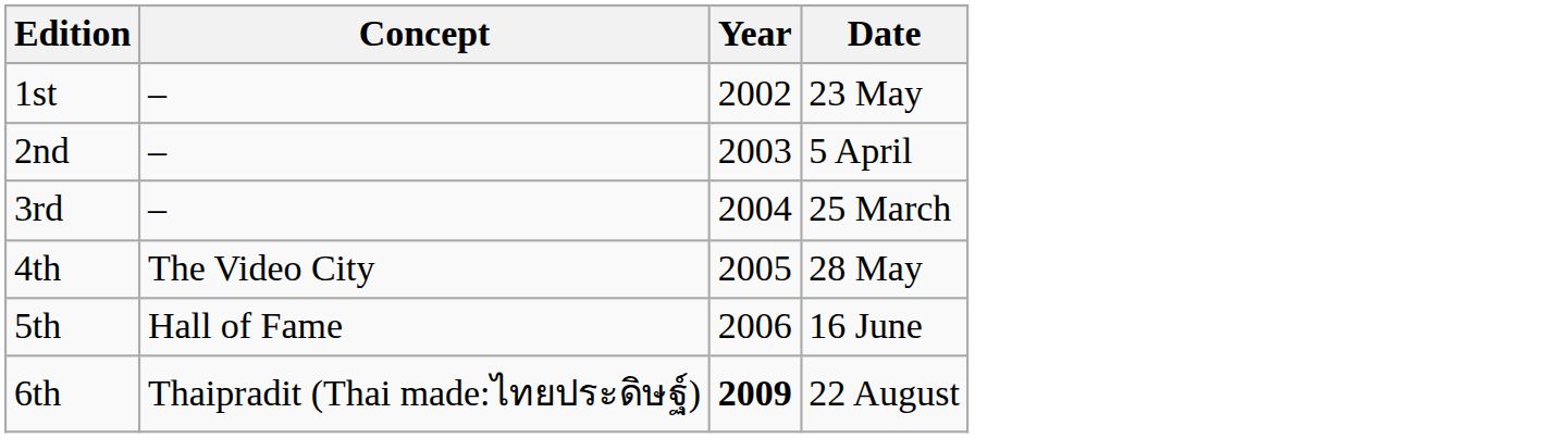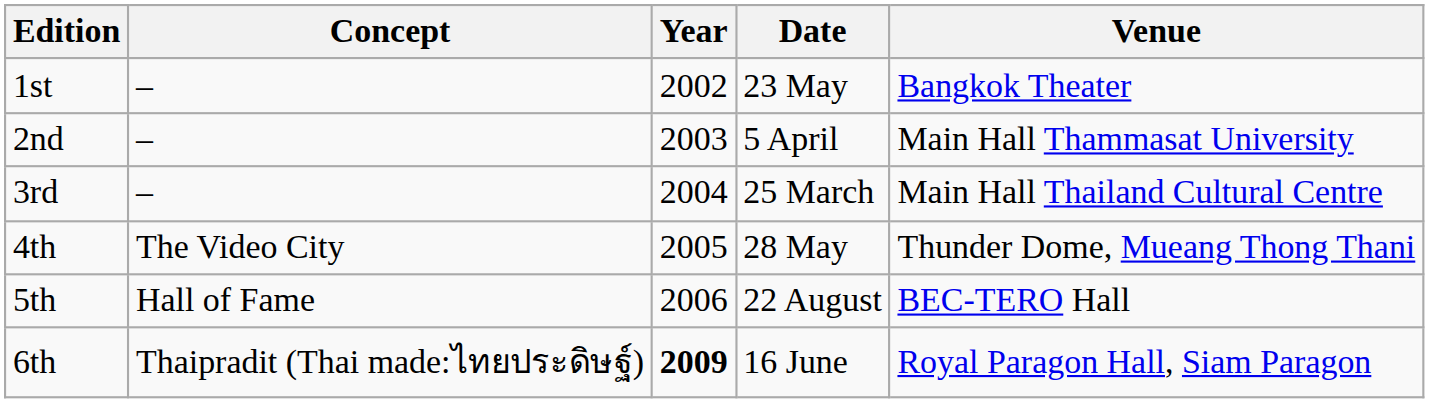 <table class="wikitable">
 <tr>
 <th>Edition</th>
 <th>Concept</th>
 <th>Year</th>
 <th>Date</th>
+<th>Venue</th>
 </tr>
 <tr>
 <td>1st</td>
 <td>–</td>
 <td>2002</td>
 <td>23 May</td>
+<td><a href='#'>Bangkok Theater</a></td>
 </tr>
 <tr>
 <td>2nd</td>
 <td>–</td>
 <td>2003</td>
 <td>5 April</td>
+<td>Main Hall <a href='#'>Thammasat University</a></td>
 </tr>
 <tr>
 <td>3rd</td>
 <td>–</td>
 <td>2004</td>
 <td>25 March</td>
+<td>Main Hall <a href='#'>Thailand Cultural Centre</a></td>
 </tr>
 <tr>
 <td>4th</td>
 <td>The Video City</td>
 <td>2005</td>
 <td>28 May</td>
+<td>Thunder Dome, <a href='#'>Mueang Thong Thani</a></td>
 </tr>
 <tr>
 <td>5th</td>
 <td>Hall of Fame</td>
 <td>2006</td>
-<td>16 June</td>
+<td>22 August</td>
+<td><a href='#'>BEC-TERO</a> Hall</td>
 </tr>
 <tr>
 <td>6th</td>
 <td>Thaipradit (Thai made:ไทยประดิษฐ์)</td>
 <td><strong>2009</strong></td>
-<td>22 August</td>
+<td>16 June</td>
+<td><a href='#'>Royal Paragon Hall</a>, <a href='#'>Siam Paragon</a></td>
 </tr>
 </table>
